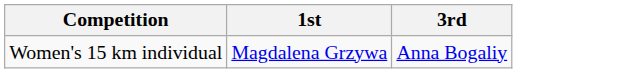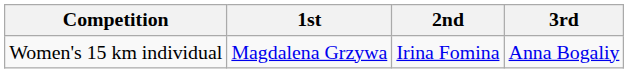 <table class="wikitable">
 <tr>
 <th>Competition</th>
 <th>1st</th>
+<th>2nd</th>
 <th>3rd</th>
 </tr>
 <tr>
 <td>Women's 15 km individual</td>
 <td> <a href='#'>Magdalena Grzywa</a></td>
+<td> <a href='#'>Irina Fomina</a></td>
 <td> <a href='#'>Anna Bogaliy</a></td>
 </tr>
 </table>
